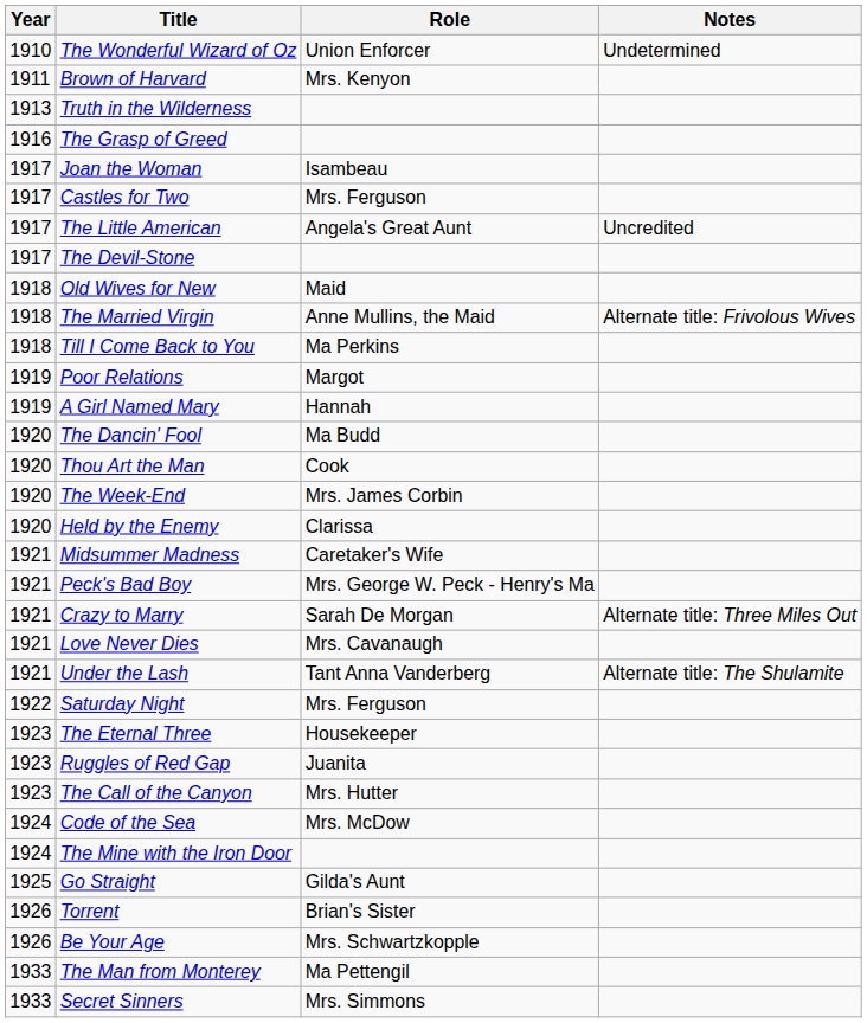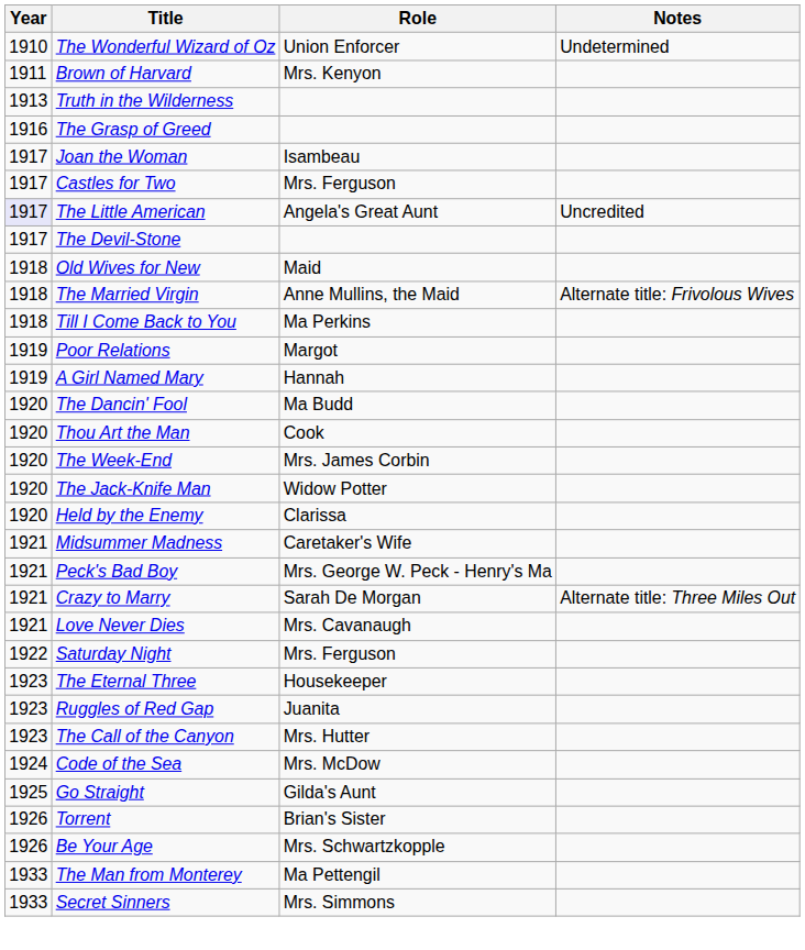 <table class="wikitable sortable">
 <tr>
 <th>Year</th>
 <th>Title</th>
 <th>Role</th>
 <th class="unsortable">Notes</th>
 </tr>
 <tr>
 <td>1910</td>
 <td><em><a href='#'>The Wonderful Wizard of Oz</a></em></td>
 <td>Union Enforcer</td>
 <td>Undetermined</td>
 </tr>
 <tr>
 <td>1911</td>
 <td><em><a href='#'>Brown of Harvard</a></em></td>
 <td>Mrs. Kenyon</td>
 <td></td>
 </tr>
 <tr>
 <td>1913</td>
 <td><em><a href='#'>Truth in the Wilderness</a></em></td>
 <td></td>
 <td></td>
 </tr>
 <tr>
 <td>1916</td>
 <td><em><a href='#'>The Grasp of Greed</a></em></td>
 <td></td>
 <td></td>
 </tr>
 <tr>
 <td>1917</td>
 <td><em><a href='#'>Joan the Woman</a></em></td>
 <td>Isambeau</td>
 <td></td>
 </tr>
 <tr>
 <td>1917</td>
 <td><em><a href='#'>Castles for Two</a></em></td>
 <td>Mrs. Ferguson</td>
 <td></td>
 </tr>
 <tr>
-<td>1917</td>
+<td style="background: lavender;">1917</td>
 <td><em><a href='#'>The Little American</a></em></td>
 <td>Angela's Great Aunt</td>
 <td>Uncredited</td>
 </tr>
 <tr>
 <td>1917</td>
 <td><em><a href='#'>The Devil-Stone</a></em></td>
 <td></td>
 <td></td>
 </tr>
 <tr>
 <td>1918</td>
 <td><em><a href='#'>Old Wives for New</a></em></td>
 <td>Maid</td>
 <td></td>
 </tr>
 <tr>
 <td>1918</td>
 <td><em><a href='#'>The Married Virgin</a></em></td>
 <td>Anne Mullins, the Maid</td>
 <td>Alternate title: <em>Frivolous Wives</em></td>
 </tr>
 <tr>
 <td>1918</td>
 <td><em><a href='#'>Till I Come Back to You</a></em></td>
 <td>Ma Perkins</td>
 <td></td>
 </tr>
 <tr>
 <td>1919</td>
 <td><em><a href='#'>Poor Relations</a></em></td>
 <td>Margot</td>
 <td></td>
 </tr>
 <tr>
 <td>1919</td>
 <td><em><a href='#'>A Girl Named Mary</a></em></td>
 <td>Hannah</td>
 <td></td>
 </tr>
 <tr>
 <td>1920</td>
 <td><em><a href='#'>The Dancin' Fool</a></em></td>
 <td>Ma Budd</td>
 <td></td>
 </tr>
 <tr>
 <td>1920</td>
 <td><em><a href='#'>Thou Art the Man</a></em></td>
 <td>Cook</td>
 <td></td>
 </tr>
 <tr>
 <td>1920</td>
 <td><em><a href='#'>The Week-End</a></em></td>
 <td>Mrs. James Corbin</td>
 <td></td>
 </tr>
 <tr>
 <td>1920</td>
+<td><em><a href='#'>The Jack-Knife Man</a></em></td>
+<td>Widow Potter</td>
+<td></td>
+</tr>
+<tr>
+<td>1920</td>
 <td><em><a href='#'>Held by the Enemy</a></em></td>
 <td>Clarissa</td>
 <td></td>
 </tr>
 <tr>
 <td>1921</td>
 <td><em><a href='#'>Midsummer Madness</a></em></td>
 <td>Caretaker's Wife</td>
 <td></td>
 </tr>
 <tr>
 <td>1921</td>
 <td><em><a href='#'>Peck's Bad Boy</a></em></td>
 <td>Mrs. George W. Peck - Henry's Ma</td>
 <td></td>
 </tr>
 <tr>
 <td>1921</td>
 <td><em><a href='#'>Crazy to Marry</a></em></td>
 <td>Sarah De Morgan</td>
 <td>Alternate title: <em>Three Miles Out</em></td>
 </tr>
 <tr>
 <td>1921</td>
 <td><em><a href='#'>Love Never Dies</a></em></td>
 <td>Mrs. Cavanaugh</td>
 <td></td>
 </tr>
 <tr>
-<td>1921</td>
-<td><em><a href='#'>Under the Lash</a></em></td>
-<td>Tant Anna Vanderberg</td>
-<td>Alternate title: <em>The Shulamite</em></td>
-</tr>
-<tr>
 <td>1922</td>
 <td><em><a href='#'>Saturday Night</a></em></td>
 <td>Mrs. Ferguson</td>
 <td></td>
 </tr>
 <tr>
 <td>1923</td>
 <td><em><a href='#'>The Eternal Three</a></em></td>
 <td>Housekeeper</td>
 <td></td>
 </tr>
 <tr>
 <td>1923</td>
 <td><em><a href='#'>Ruggles of Red Gap</a></em></td>
 <td>Juanita</td>
 <td></td>
 </tr>
 <tr>
 <td>1923</td>
 <td><em><a href='#'>The Call of the Canyon</a></em></td>
 <td>Mrs. Hutter</td>
 <td></td>
 </tr>
 <tr>
 <td>1924</td>
 <td><em><a href='#'>Code of the Sea</a></em></td>
 <td>Mrs. McDow</td>
-<td></td>
-</tr>
-<tr>
-<td>1924</td>
-<td><em><a href='#'>The Mine with the Iron Door</a></em></td>
-<td></td>
 <td></td>
 </tr>
 <tr>
 <td>1925</td>
 <td><em><a href='#'>Go Straight</a></em></td>
 <td>Gilda's Aunt</td>
 <td></td>
 </tr>
 <tr>
 <td>1926</td>
 <td><em><a href='#'>Torrent</a></em></td>
 <td>Brian's Sister</td>
 <td></td>
 </tr>
 <tr>
 <td>1926</td>
 <td><em><a href='#'>Be Your Age</a></em></td>
 <td>Mrs. Schwartzkopple</td>
 <td></td>
 </tr>
 <tr>
 <td>1933</td>
 <td><em><a href='#'>The Man from Monterey</a></em></td>
 <td>Ma Pettengil</td>
 <td></td>
 </tr>
 <tr>
 <td>1933</td>
 <td><em><a href='#'>Secret Sinners</a></em></td>
 <td>Mrs. Simmons</td>
 <td></td>
 </tr>
 </table>
